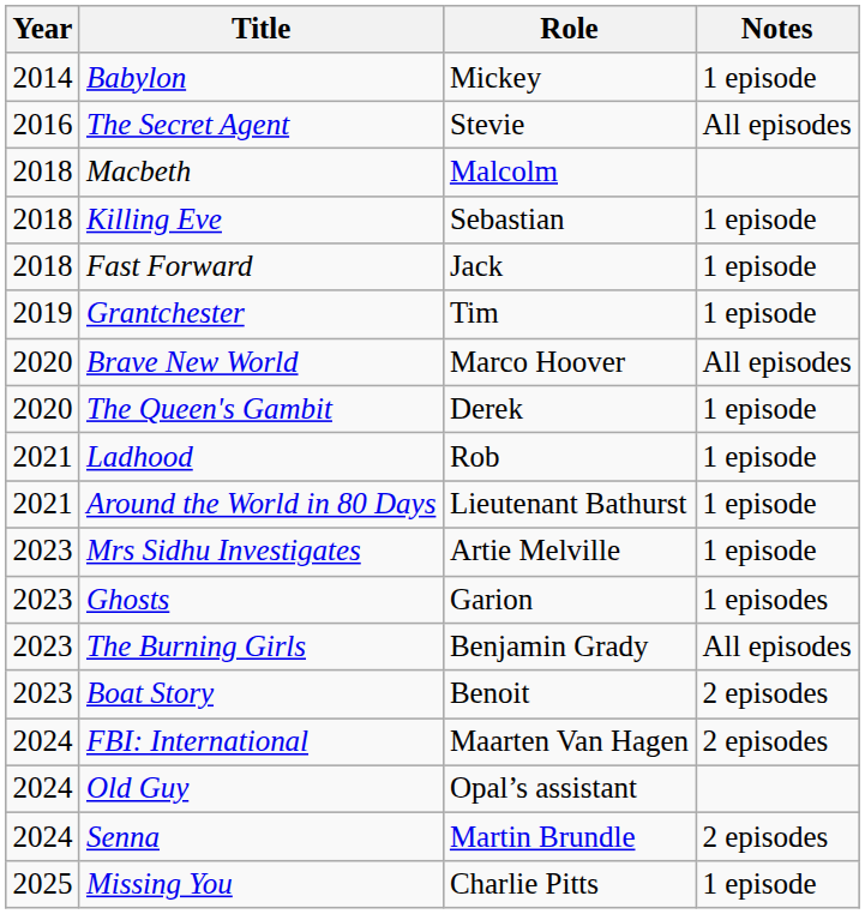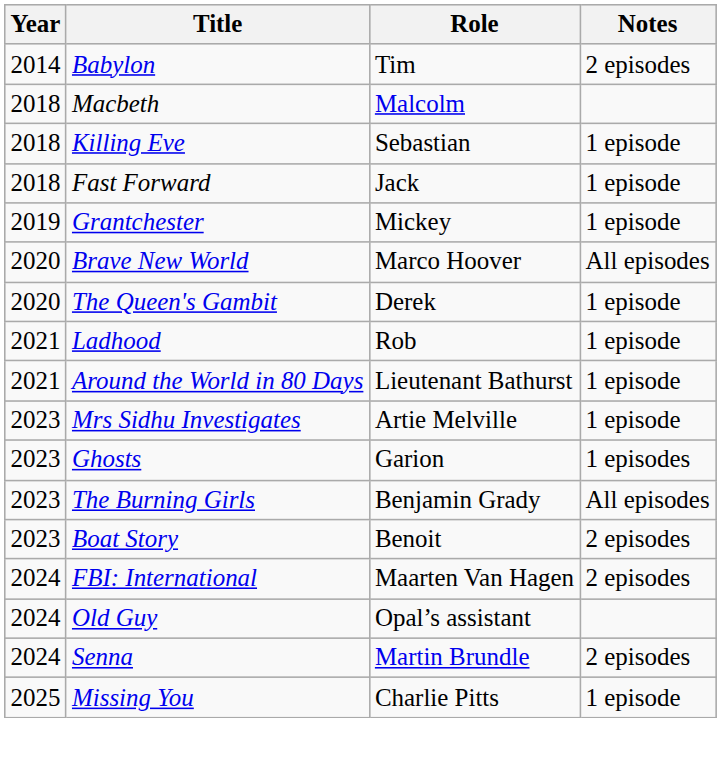 <table class="wikitable sortable">
 <tr>
 <th>Year</th>
 <th>Title</th>
 <th>Role</th>
 <th class="unsortable">Notes</th>
 </tr>
 <tr>
 <td>2014</td>
 <td><em><a href='#'> Babylon</a></em></td>
-<td>Mickey</td>
-<td>1 episode</td>
-</tr>
-<tr>
-<td>2016</td>
-<td><em><a href='#'> The Secret Agent</a></em></td>
-<td>Stevie</td>
-<td>All episodes</td>
+<td>Tim</td>
+<td>2 episodes</td>
 </tr>
 <tr>
 <td>2018</td>
 <td><em>Macbeth</em></td>
 <td><a href='#'>Malcolm</a></td>
 <td></td>
 </tr>
 <tr>
 <td>2018</td>
 <td><em><a href='#'>Killing Eve</a></em></td>
 <td>Sebastian</td>
 <td>1 episode</td>
 </tr>
 <tr>
 <td>2018</td>
 <td><em>Fast Forward</em></td>
 <td>Jack</td>
 <td>1 episode</td>
 </tr>
 <tr>
 <td>2019</td>
 <td><em><a href='#'>Grantchester</a></em></td>
-<td>Tim</td>
+<td>Mickey</td>
 <td>1 episode</td>
 </tr>
 <tr>
 <td>2020</td>
 <td><em><a href='#'> Brave New World</a></em></td>
 <td>Marco Hoover</td>
 <td>All episodes</td>
 </tr>
 <tr>
 <td>2020</td>
 <td><em><a href='#'>The Queen's Gambit</a></em></td>
 <td>Derek</td>
 <td>1 episode</td>
 </tr>
 <tr>
 <td>2021</td>
 <td><em><a href='#'>Ladhood</a></em></td>
 <td>Rob</td>
 <td>1 episode</td>
 </tr>
 <tr>
 <td>2021</td>
 <td><em><a href='#'>Around the World in 80 Days</a></em></td>
 <td>Lieutenant Bathurst</td>
 <td>1 episode</td>
 </tr>
 <tr>
 <td>2023</td>
 <td><em><a href='#'>Mrs Sidhu Investigates</a></em></td>
 <td>Artie Melville</td>
 <td>1 episode</td>
 </tr>
 <tr>
 <td>2023</td>
 <td><em><a href='#'>Ghosts</a></em></td>
 <td>Garion</td>
 <td>1 episodes</td>
 </tr>
 <tr>
 <td>2023</td>
 <td><em><a href='#'>The Burning Girls</a></em></td>
 <td>Benjamin Grady</td>
 <td>All episodes</td>
 </tr>
 <tr>
 <td>2023</td>
 <td><em><a href='#'>Boat Story</a></em></td>
 <td>Benoit</td>
 <td>2 episodes</td>
 </tr>
 <tr>
 <td>2024</td>
 <td><em><a href='#'>FBI: International</a></em></td>
 <td>Maarten Van Hagen</td>
 <td>2 episodes</td>
 </tr>
 <tr>
 <td>2024</td>
 <td><em><a href='#'>Old Guy</a></em></td>
 <td>Opal’s assistant</td>
 <td></td>
 </tr>
 <tr>
 <td>2024</td>
 <td><em><a href='#'>Senna</a></em></td>
 <td><a href='#'>Martin Brundle</a></td>
 <td>2 episodes</td>
 </tr>
 <tr>
 <td>2025</td>
 <td><em><a href='#'>Missing You</a></em></td>
 <td>Charlie Pitts</td>
 <td>1 episode</td>
 </tr>
 </table>
